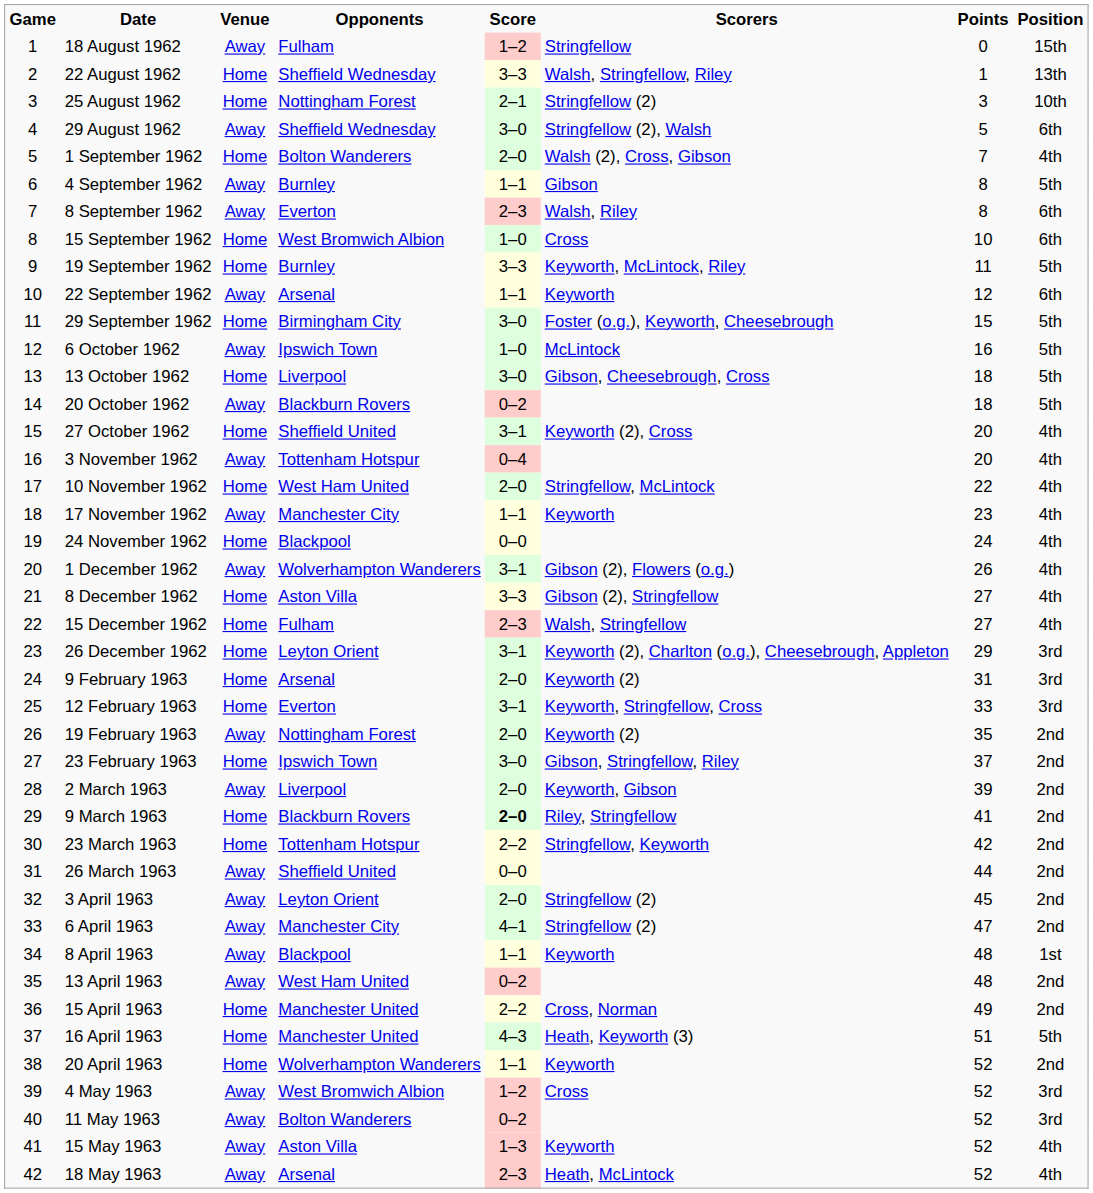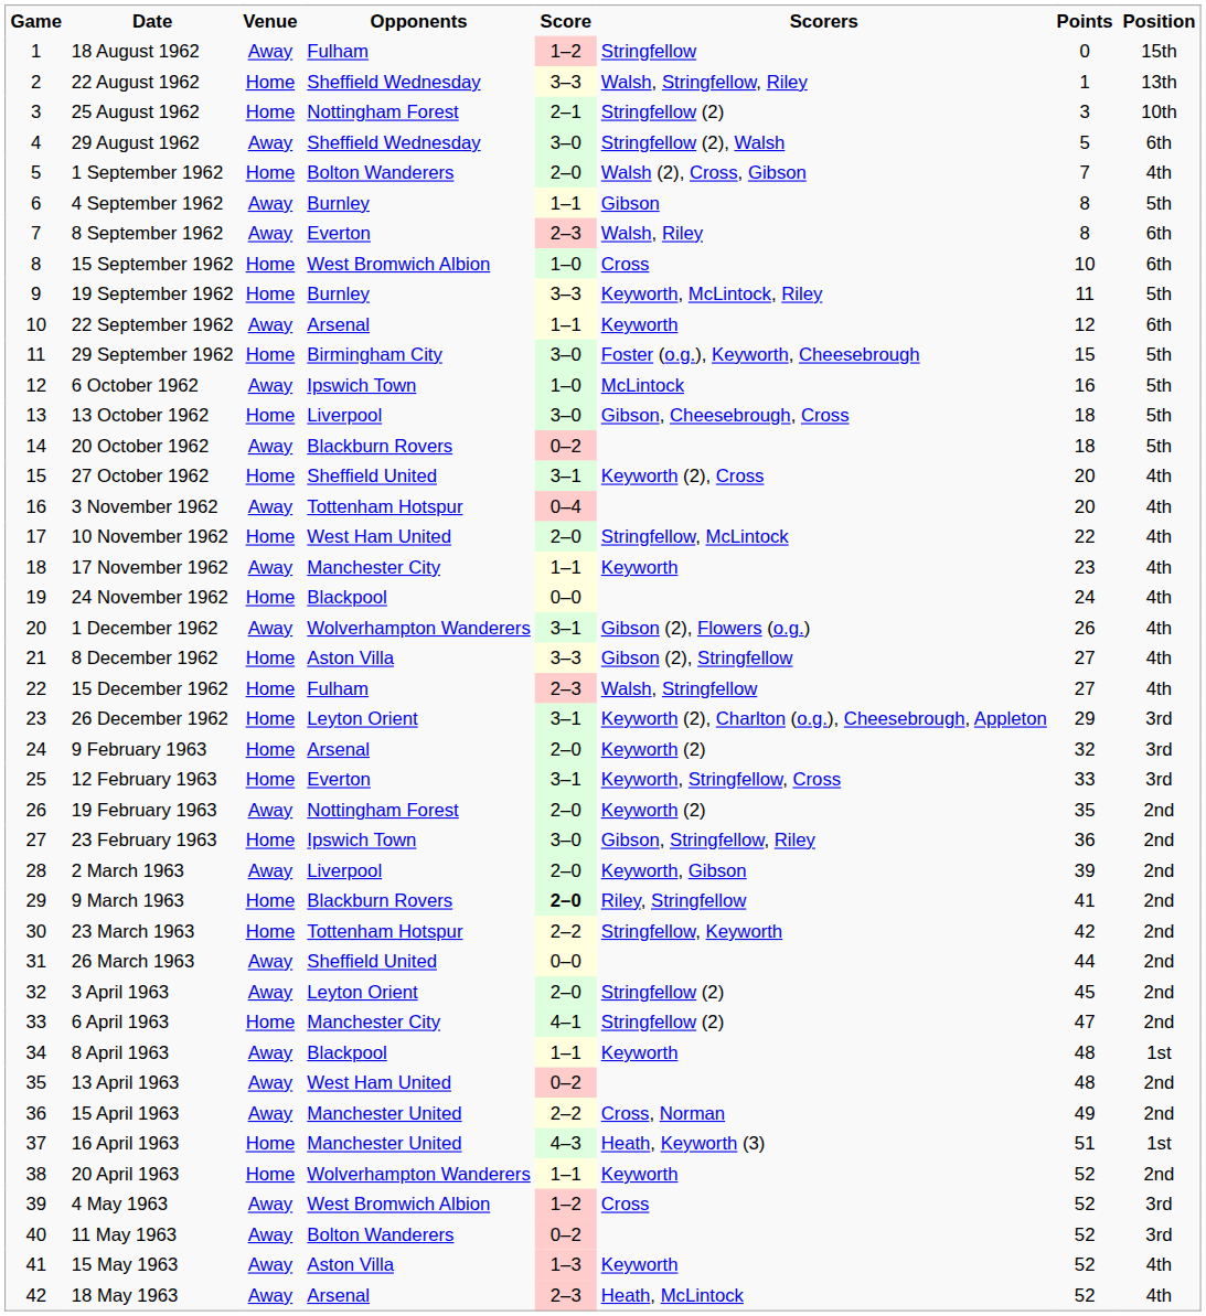 <table class= border="2" cellpadding="4" cellspacing="0" style="text-align:center; margin: 1em 1em 1em 0; background: #f9f9f9; border: 1px #aaa solid; border-collapse: collapse; font-size: 95%;">
 <tr>
 <th>Game</th>
 <th>Date</th>
 <th>Venue</th>
 <th>Opponents</th>
 <th>Score</th>
 <th>Scorers</th>
 <th>Points</th>
 <th>Position</th>
 </tr>
 <tr>
 <td>1</td>
 <td align=left>18 August 1962</td>
 <td><a href='#'>Away</a></td>
 <td align=left><a href='#'>Fulham</a></td>
 <td bgcolor="#ffcccc">1–2</td>
 <td align=left><a href='#'>Stringfellow</a></td>
 <td>0</td>
 <td>15th</td>
 </tr>
 <tr>
 <td>2</td>
 <td align=left>22 August 1962</td>
 <td><a href='#'>Home</a></td>
 <td align=left><a href='#'>Sheffield Wednesday</a></td>
 <td bgcolor="#ffffdd">3–3</td>
 <td align=left><a href='#'>Walsh</a>, <a href='#'>Stringfellow</a>, <a href='#'>Riley</a></td>
 <td>1</td>
 <td>13th</td>
 </tr>
 <tr>
 <td>3</td>
 <td align=left>25 August 1962</td>
 <td><a href='#'>Home</a></td>
 <td align=left><a href='#'>Nottingham Forest</a></td>
 <td bgcolor="#ddffdd">2–1</td>
 <td align=left><a href='#'>Stringfellow</a> (2)</td>
 <td>3</td>
 <td>10th</td>
 </tr>
 <tr>
 <td>4</td>
 <td align=left>29 August 1962</td>
 <td><a href='#'>Away</a></td>
 <td align=left><a href='#'>Sheffield Wednesday</a></td>
 <td bgcolor="#ddffdd">3–0</td>
 <td align=left><a href='#'>Stringfellow</a> (2), <a href='#'>Walsh</a></td>
 <td>5</td>
 <td>6th</td>
 </tr>
 <tr>
 <td>5</td>
 <td align=left>1 September 1962</td>
 <td><a href='#'>Home</a></td>
 <td align=left><a href='#'>Bolton Wanderers</a></td>
 <td bgcolor="#ddffdd">2–0</td>
 <td align=left><a href='#'>Walsh</a> (2), <a href='#'>Cross</a>, <a href='#'>Gibson</a></td>
 <td>7</td>
 <td>4th</td>
 </tr>
 <tr>
 <td>6</td>
 <td align=left>4 September 1962</td>
 <td><a href='#'>Away</a></td>
 <td align=left><a href='#'>Burnley</a></td>
 <td bgcolor="#ffffdd">1–1</td>
 <td align=left><a href='#'>Gibson</a></td>
 <td>8</td>
 <td>5th</td>
 </tr>
 <tr>
 <td>7</td>
 <td align=left>8 September 1962</td>
 <td><a href='#'>Away</a></td>
 <td align=left><a href='#'>Everton</a></td>
 <td bgcolor="#ffcccc">2–3</td>
 <td align=left><a href='#'>Walsh</a>, <a href='#'>Riley</a></td>
 <td>8</td>
 <td>6th</td>
 </tr>
 <tr>
 <td>8</td>
 <td align=left>15 September 1962</td>
 <td><a href='#'>Home</a></td>
 <td align=left><a href='#'>West Bromwich Albion</a></td>
 <td bgcolor="#ddffdd">1–0</td>
 <td align=left><a href='#'>Cross</a></td>
 <td>10</td>
 <td>6th</td>
 </tr>
 <tr>
 <td>9</td>
 <td align=left>19 September 1962</td>
 <td><a href='#'>Home</a></td>
 <td align=left><a href='#'>Burnley</a></td>
 <td bgcolor="#ffffdd">3–3</td>
 <td align=left><a href='#'>Keyworth</a>, <a href='#'>McLintock</a>, <a href='#'>Riley</a></td>
 <td>11</td>
 <td>5th</td>
 </tr>
 <tr>
 <td>10</td>
 <td align=left>22 September 1962</td>
 <td><a href='#'>Away</a></td>
 <td align=left><a href='#'>Arsenal</a></td>
 <td bgcolor="#ffffdd">1–1</td>
 <td align=left><a href='#'>Keyworth</a></td>
 <td>12</td>
 <td>6th</td>
 </tr>
 <tr>
 <td>11</td>
 <td align=left>29 September 1962</td>
 <td><a href='#'>Home</a></td>
 <td align=left><a href='#'>Birmingham City</a></td>
 <td bgcolor="#ddffdd">3–0</td>
 <td align=left><a href='#'>Foster</a> (<a href='#'>o.g.</a>), <a href='#'>Keyworth</a>, <a href='#'>Cheesebrough</a></td>
 <td>15</td>
 <td>5th</td>
 </tr>
 <tr>
 <td>12</td>
 <td align=left>6 October 1962</td>
 <td><a href='#'>Away</a></td>
 <td align=left><a href='#'>Ipswich Town</a></td>
 <td bgcolor="#ddffdd">1–0</td>
 <td align=left><a href='#'>McLintock</a></td>
 <td>16</td>
 <td>5th</td>
 </tr>
 <tr>
 <td>13</td>
 <td align=left>13 October 1962</td>
 <td><a href='#'>Home</a></td>
 <td align=left><a href='#'>Liverpool</a></td>
 <td bgcolor="#ddffdd">3–0</td>
 <td align=left><a href='#'>Gibson</a>, <a href='#'>Cheesebrough</a>, <a href='#'>Cross</a></td>
 <td>18</td>
 <td>5th</td>
 </tr>
 <tr>
 <td>14</td>
 <td align=left>20 October 1962</td>
 <td><a href='#'>Away</a></td>
 <td align=left><a href='#'>Blackburn Rovers</a></td>
 <td bgcolor="#ffcccc">0–2</td>
 <td align=left></td>
 <td>18</td>
 <td>5th</td>
 </tr>
 <tr>
 <td>15</td>
 <td align=left>27 October 1962</td>
 <td><a href='#'>Home</a></td>
 <td align=left><a href='#'>Sheffield United</a></td>
 <td bgcolor="#ddffdd">3–1</td>
 <td align=left><a href='#'>Keyworth</a> (2), <a href='#'>Cross</a></td>
 <td>20</td>
 <td>4th</td>
 </tr>
 <tr>
 <td>16</td>
 <td align=left>3 November 1962</td>
 <td><a href='#'>Away</a></td>
 <td align=left><a href='#'>Tottenham Hotspur</a></td>
 <td bgcolor="#ffcccc">0–4</td>
 <td align=left></td>
 <td>20</td>
 <td>4th</td>
 </tr>
 <tr>
 <td>17</td>
 <td align=left>10 November 1962</td>
 <td><a href='#'>Home</a></td>
 <td align=left><a href='#'>West Ham United</a></td>
 <td bgcolor="#ddffdd">2–0</td>
 <td align=left><a href='#'>Stringfellow</a>, <a href='#'>McLintock</a></td>
 <td>22</td>
 <td>4th</td>
 </tr>
 <tr>
 <td>18</td>
 <td align=left>17 November 1962</td>
 <td><a href='#'>Away</a></td>
 <td align=left><a href='#'>Manchester City</a></td>
 <td bgcolor="#ffffdd">1–1</td>
 <td align=left><a href='#'>Keyworth</a></td>
 <td>23</td>
 <td>4th</td>
 </tr>
 <tr>
 <td>19</td>
 <td align=left>24 November 1962</td>
 <td><a href='#'>Home</a></td>
 <td align=left><a href='#'>Blackpool</a></td>
 <td bgcolor="#ffffdd">0–0</td>
 <td align=left></td>
 <td>24</td>
 <td>4th</td>
 </tr>
 <tr>
 <td>20</td>
 <td align=left>1 December 1962</td>
 <td><a href='#'>Away</a></td>
 <td align=left><a href='#'>Wolverhampton Wanderers</a></td>
 <td bgcolor="#ddffdd">3–1</td>
 <td align=left><a href='#'>Gibson</a> (2), <a href='#'>Flowers</a> (<a href='#'>o.g.</a>)</td>
 <td>26</td>
 <td>4th</td>
 </tr>
 <tr>
 <td>21</td>
 <td align=left>8 December 1962</td>
 <td><a href='#'>Home</a></td>
 <td align=left><a href='#'>Aston Villa</a></td>
 <td bgcolor="#ffffdd">3–3</td>
 <td align=left><a href='#'>Gibson</a> (2), <a href='#'>Stringfellow</a></td>
 <td>27</td>
 <td>4th</td>
 </tr>
 <tr>
 <td>22</td>
 <td align=left>15 December 1962</td>
 <td><a href='#'>Home</a></td>
 <td align=left><a href='#'>Fulham</a></td>
 <td bgcolor="#ffcccc">2–3</td>
 <td align=left><a href='#'>Walsh</a>, <a href='#'>Stringfellow</a></td>
 <td>27</td>
 <td>4th</td>
 </tr>
 <tr>
 <td>23</td>
 <td align=left>26 December 1962</td>
 <td><a href='#'>Home</a></td>
 <td align=left><a href='#'>Leyton Orient</a></td>
 <td bgcolor="#ddffdd">3–1</td>
 <td align=left><a href='#'>Keyworth</a> (2), <a href='#'>Charlton</a> (<a href='#'>o.g.</a>), <a href='#'>Cheesebrough</a>, <a href='#'>Appleton</a></td>
 <td>29</td>
 <td>3rd</td>
 </tr>
 <tr>
 <td>24</td>
 <td align=left>9 February 1963</td>
 <td><a href='#'>Home</a></td>
 <td align=left><a href='#'>Arsenal</a></td>
 <td bgcolor="#ddffdd">2–0</td>
 <td align=left><a href='#'>Keyworth</a> (2)</td>
-<td>31</td>
+<td>32</td>
 <td>3rd</td>
 </tr>
 <tr>
 <td>25</td>
 <td align=left>12 February 1963</td>
 <td><a href='#'>Home</a></td>
 <td align=left><a href='#'>Everton</a></td>
 <td bgcolor="#ddffdd">3–1</td>
 <td align=left><a href='#'>Keyworth</a>, <a href='#'>Stringfellow</a>, <a href='#'>Cross</a></td>
 <td>33</td>
 <td>3rd</td>
 </tr>
 <tr>
 <td>26</td>
 <td align=left>19 February 1963</td>
 <td><a href='#'>Away</a></td>
 <td align=left><a href='#'>Nottingham Forest</a></td>
 <td bgcolor="#ddffdd">2–0</td>
 <td align=left><a href='#'>Keyworth</a> (2)</td>
 <td>35</td>
 <td>2nd</td>
 </tr>
 <tr>
 <td>27</td>
 <td align=left>23 February 1963</td>
 <td><a href='#'>Home</a></td>
 <td align=left><a href='#'>Ipswich Town</a></td>
 <td bgcolor="#ddffdd">3–0</td>
 <td align=left><a href='#'>Gibson</a>, <a href='#'>Stringfellow</a>, <a href='#'>Riley</a></td>
-<td>37</td>
+<td>36</td>
 <td>2nd</td>
 </tr>
 <tr>
 <td>28</td>
 <td align=left>2 March 1963</td>
 <td><a href='#'>Away</a></td>
 <td align=left><a href='#'>Liverpool</a></td>
 <td bgcolor="#ddffdd">2–0</td>
 <td align=left><a href='#'>Keyworth</a>, <a href='#'>Gibson</a></td>
 <td>39</td>
 <td>2nd</td>
 </tr>
 <tr>
 <td>29</td>
 <td align=left>9 March 1963</td>
 <td><a href='#'>Home</a></td>
 <td align=left><a href='#'>Blackburn Rovers</a></td>
 <td bgcolor="#ddffdd"><strong>2–0</strong></td>
 <td align=left><a href='#'>Riley</a>, <a href='#'>Stringfellow</a></td>
 <td>41</td>
 <td>2nd</td>
 </tr>
 <tr>
 <td>30</td>
 <td align=left>23 March 1963</td>
 <td><a href='#'>Home</a></td>
 <td align=left><a href='#'>Tottenham Hotspur</a></td>
 <td bgcolor="#ffffdd">2–2</td>
 <td align=left><a href='#'>Stringfellow</a>, <a href='#'>Keyworth</a></td>
 <td>42</td>
 <td>2nd</td>
 </tr>
 <tr>
 <td>31</td>
 <td align=left>26 March 1963</td>
 <td><a href='#'>Away</a></td>
 <td align=left><a href='#'>Sheffield United</a></td>
 <td bgcolor="#ffffdd">0–0</td>
 <td align=left></td>
 <td>44</td>
 <td>2nd</td>
 </tr>
 <tr>
 <td>32</td>
 <td align=left>3 April 1963</td>
 <td><a href='#'>Away</a></td>
 <td align=left><a href='#'>Leyton Orient</a></td>
 <td bgcolor="#ddffdd">2–0</td>
 <td align=left><a href='#'>Stringfellow</a> (2)</td>
 <td>45</td>
 <td>2nd</td>
 </tr>
 <tr>
 <td>33</td>
 <td align=left>6 April 1963</td>
-<td><a href='#'>Away</a></td>
+<td><a href='#'>Home</a></td>
 <td align=left><a href='#'>Manchester City</a></td>
 <td bgcolor="#ddffdd">4–1</td>
 <td align=left><a href='#'>Stringfellow</a> (2)</td>
 <td>47</td>
 <td>2nd</td>
 </tr>
 <tr>
 <td>34</td>
 <td align=left>8 April 1963</td>
 <td><a href='#'>Away</a></td>
 <td align=left><a href='#'>Blackpool</a></td>
 <td bgcolor="#ffffdd">1–1</td>
 <td align=left><a href='#'>Keyworth</a></td>
 <td>48</td>
 <td>1st</td>
 </tr>
 <tr>
 <td>35</td>
 <td align=left>13 April 1963</td>
 <td><a href='#'>Away</a></td>
 <td align=left><a href='#'>West Ham United</a></td>
 <td bgcolor="#ffcccc">0–2</td>
 <td align=left></td>
 <td>48</td>
 <td>2nd</td>
 </tr>
 <tr>
 <td>36</td>
 <td align=left>15 April 1963</td>
-<td><a href='#'>Home</a></td>
+<td><a href='#'>Away</a></td>
 <td align=left><a href='#'>Manchester United</a></td>
 <td bgcolor="#ffffdd">2–2</td>
 <td align=left><a href='#'>Cross</a>, <a href='#'>Norman</a></td>
 <td>49</td>
 <td>2nd</td>
 </tr>
 <tr>
 <td>37</td>
 <td align=left>16 April 1963</td>
 <td><a href='#'>Home</a></td>
 <td align=left><a href='#'>Manchester United</a></td>
 <td bgcolor="#ddffdd">4–3</td>
 <td align=left><a href='#'>Heath</a>, <a href='#'>Keyworth</a> (3)</td>
 <td>51</td>
-<td>5th</td>
+<td>1st</td>
 </tr>
 <tr>
 <td>38</td>
 <td align=left>20 April 1963</td>
 <td><a href='#'>Home</a></td>
 <td align=left><a href='#'>Wolverhampton Wanderers</a></td>
 <td bgcolor="#ffffdd">1–1</td>
 <td align=left><a href='#'>Keyworth</a></td>
 <td>52</td>
 <td>2nd</td>
 </tr>
 <tr>
 <td>39</td>
 <td align=left>4 May 1963</td>
 <td><a href='#'>Away</a></td>
 <td align=left><a href='#'>West Bromwich Albion</a></td>
 <td bgcolor="#ffcccc">1–2</td>
 <td align=left><a href='#'>Cross</a></td>
 <td>52</td>
 <td>3rd</td>
 </tr>
 <tr>
 <td>40</td>
 <td align=left>11 May 1963</td>
 <td><a href='#'>Away</a></td>
 <td align=left><a href='#'>Bolton Wanderers</a></td>
 <td bgcolor="#ffcccc">0–2</td>
 <td align=left></td>
 <td>52</td>
 <td>3rd</td>
 </tr>
 <tr>
 <td>41</td>
 <td align=left>15 May 1963</td>
 <td><a href='#'>Away</a></td>
 <td align=left><a href='#'>Aston Villa</a></td>
 <td bgcolor="#ffcccc">1–3</td>
 <td align=left><a href='#'>Keyworth</a></td>
 <td>52</td>
 <td>4th</td>
 </tr>
 <tr>
 <td>42</td>
 <td align=left>18 May 1963</td>
 <td><a href='#'>Away</a></td>
 <td align=left><a href='#'>Arsenal</a></td>
 <td bgcolor="#ffcccc">2–3</td>
 <td align=left><a href='#'>Heath</a>, <a href='#'>McLintock</a></td>
 <td>52</td>
 <td>4th</td>
 </tr>
 </table>
